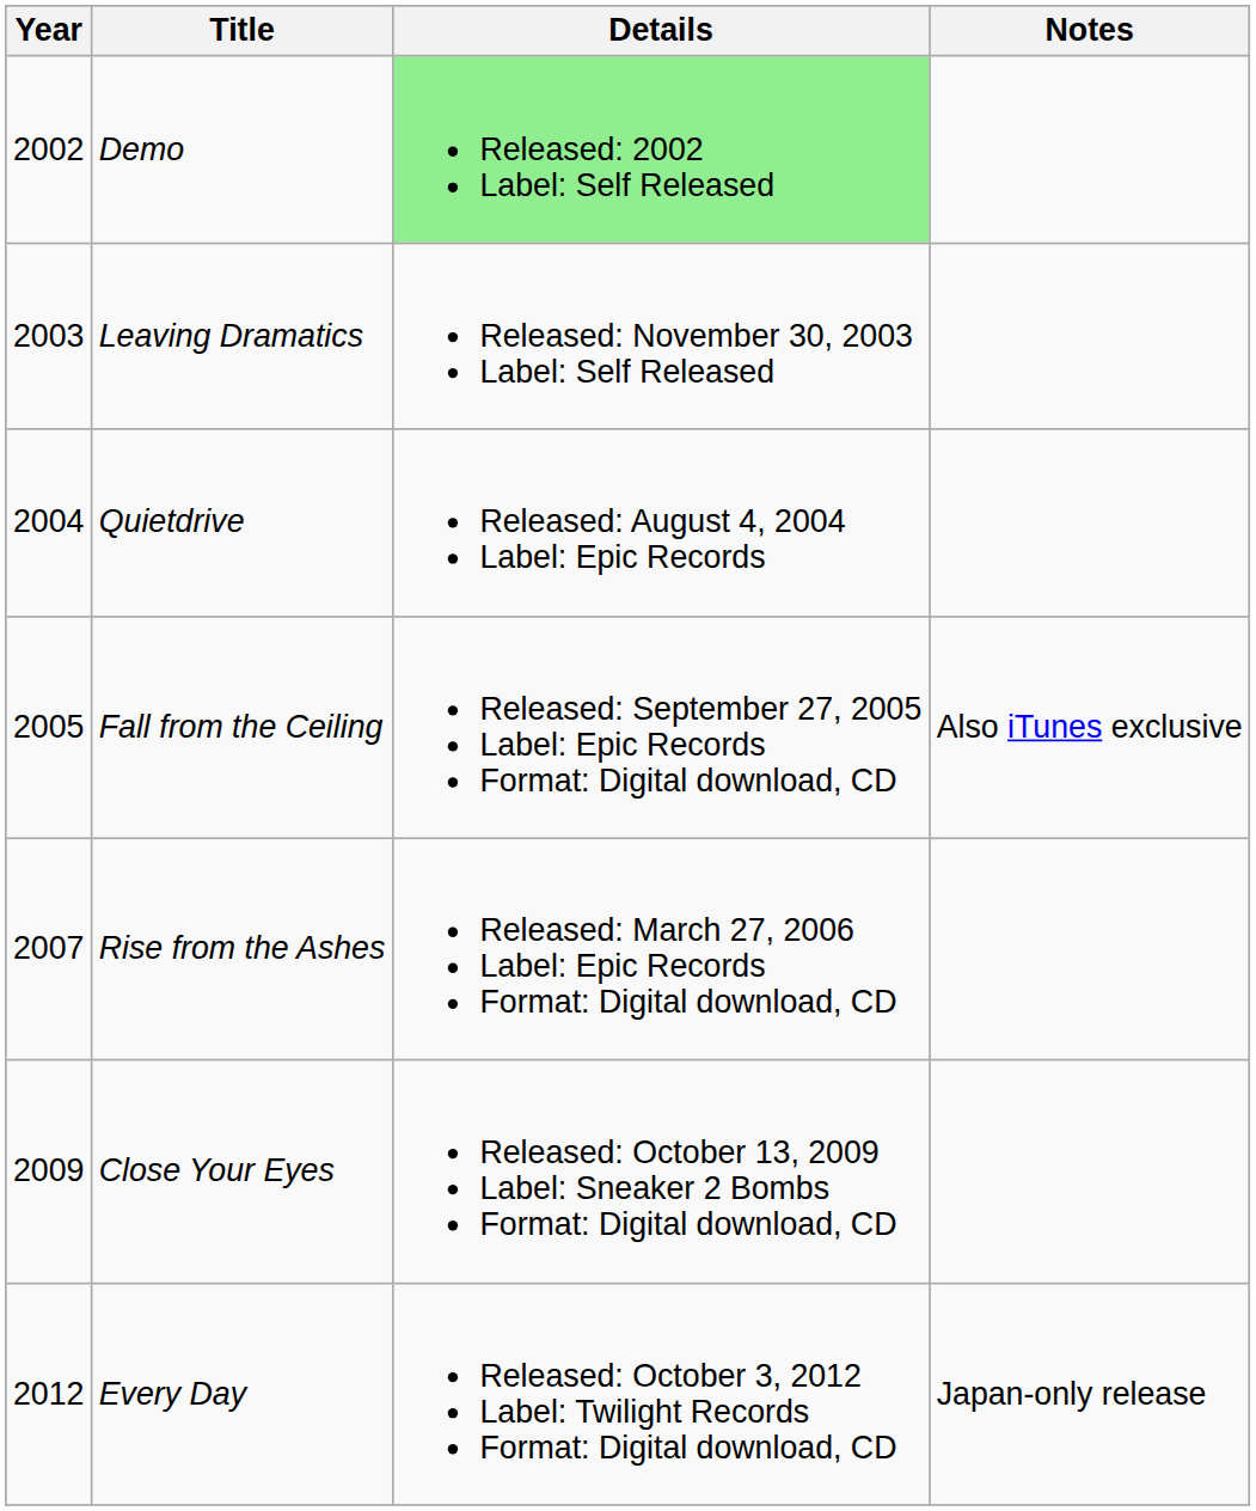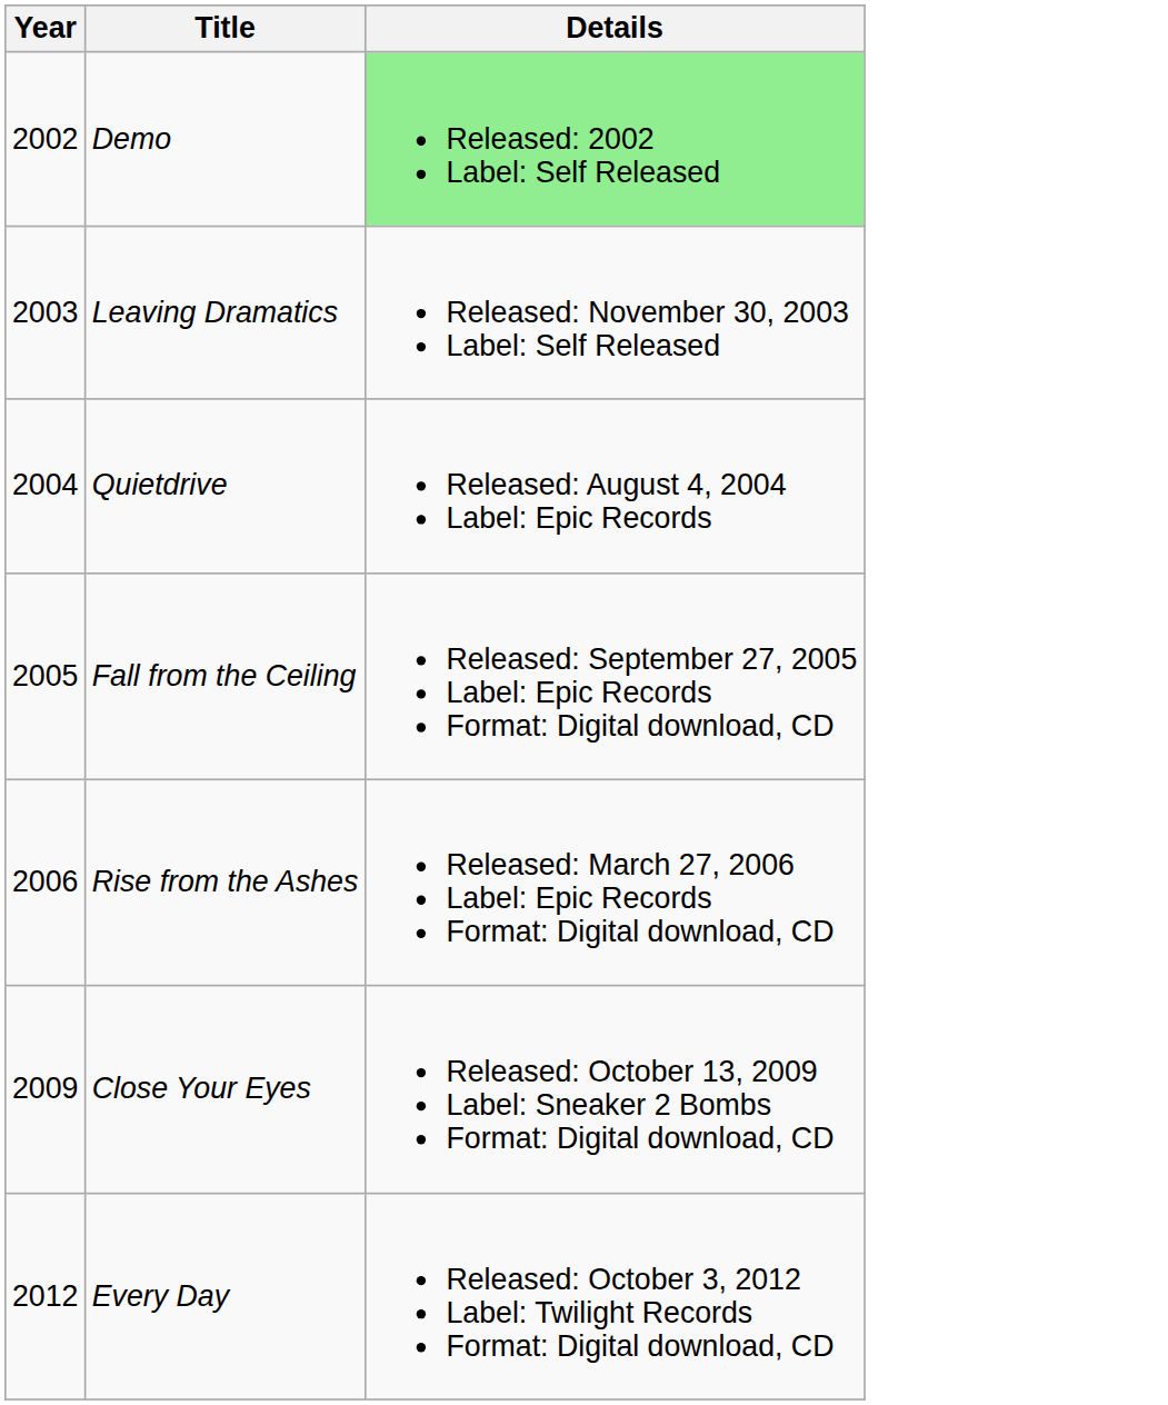 <table class="wikitable">
 <tr>
 <th>Year</th>
 <th>Title</th>
 <th>Details</th>
-<th>Notes</th>
 </tr>
 <tr>
 <td>2002</td>
 <td><em>Demo</em></td>
 <td style="background: lightgreen;"><br><ul><li>Released: 2002</li><li>Label: Self Released</li></ul></td>
-<td></td>
 </tr>
 <tr>
 <td>2003</td>
 <td><em>Leaving Dramatics</em></td>
 <td><br><ul><li>Released: November 30, 2003</li><li>Label: Self Released</li></ul></td>
-<td></td>
 </tr>
 <tr>
 <td>2004</td>
 <td><em>Quietdrive</em></td>
 <td><br><ul><li>Released: August 4, 2004</li><li>Label: Epic Records</li></ul></td>
-<td></td>
 </tr>
 <tr>
 <td>2005</td>
 <td><em>Fall from the Ceiling</em></td>
 <td><br><ul><li>Released: September 27, 2005</li><li>Label: Epic Records</li><li>Format: Digital download, CD</li></ul></td>
-<td>Also <a href='#'>iTunes</a> exclusive</td>
 </tr>
 <tr>
-<td>2007</td>
+<td>2006</td>
 <td><em>Rise from the Ashes</em></td>
 <td><br><ul><li>Released: March 27, 2006</li><li>Label: Epic Records</li><li>Format: Digital download, CD</li></ul></td>
-<td></td>
 </tr>
 <tr>
 <td>2009</td>
 <td><em>Close Your Eyes</em></td>
 <td><br><ul><li>Released: October 13, 2009</li><li>Label: Sneaker 2 Bombs</li><li>Format: Digital download, CD</li></ul></td>
-<td></td>
 </tr>
 <tr>
 <td>2012</td>
 <td><em>Every Day</em></td>
 <td><br><ul><li>Released: October 3, 2012</li><li>Label: Twilight Records</li><li>Format: Digital download, CD</li></ul></td>
-<td>Japan-only release</td>
 </tr>
 </table>
